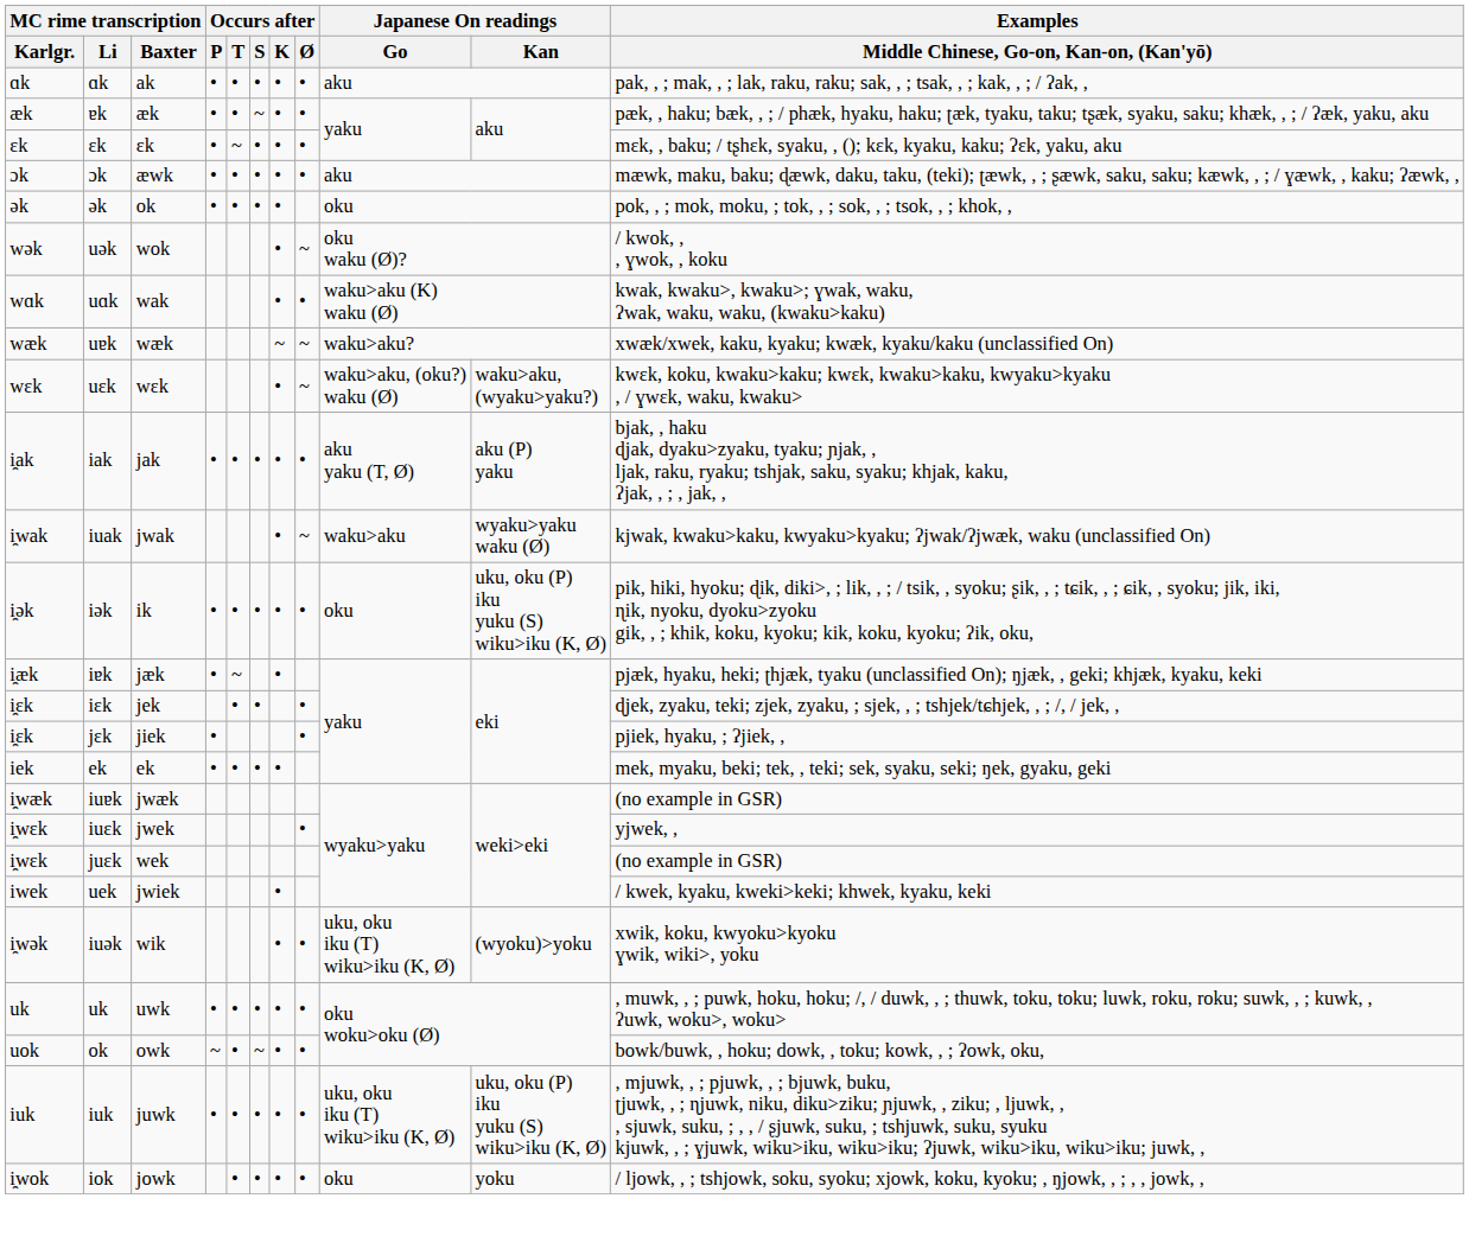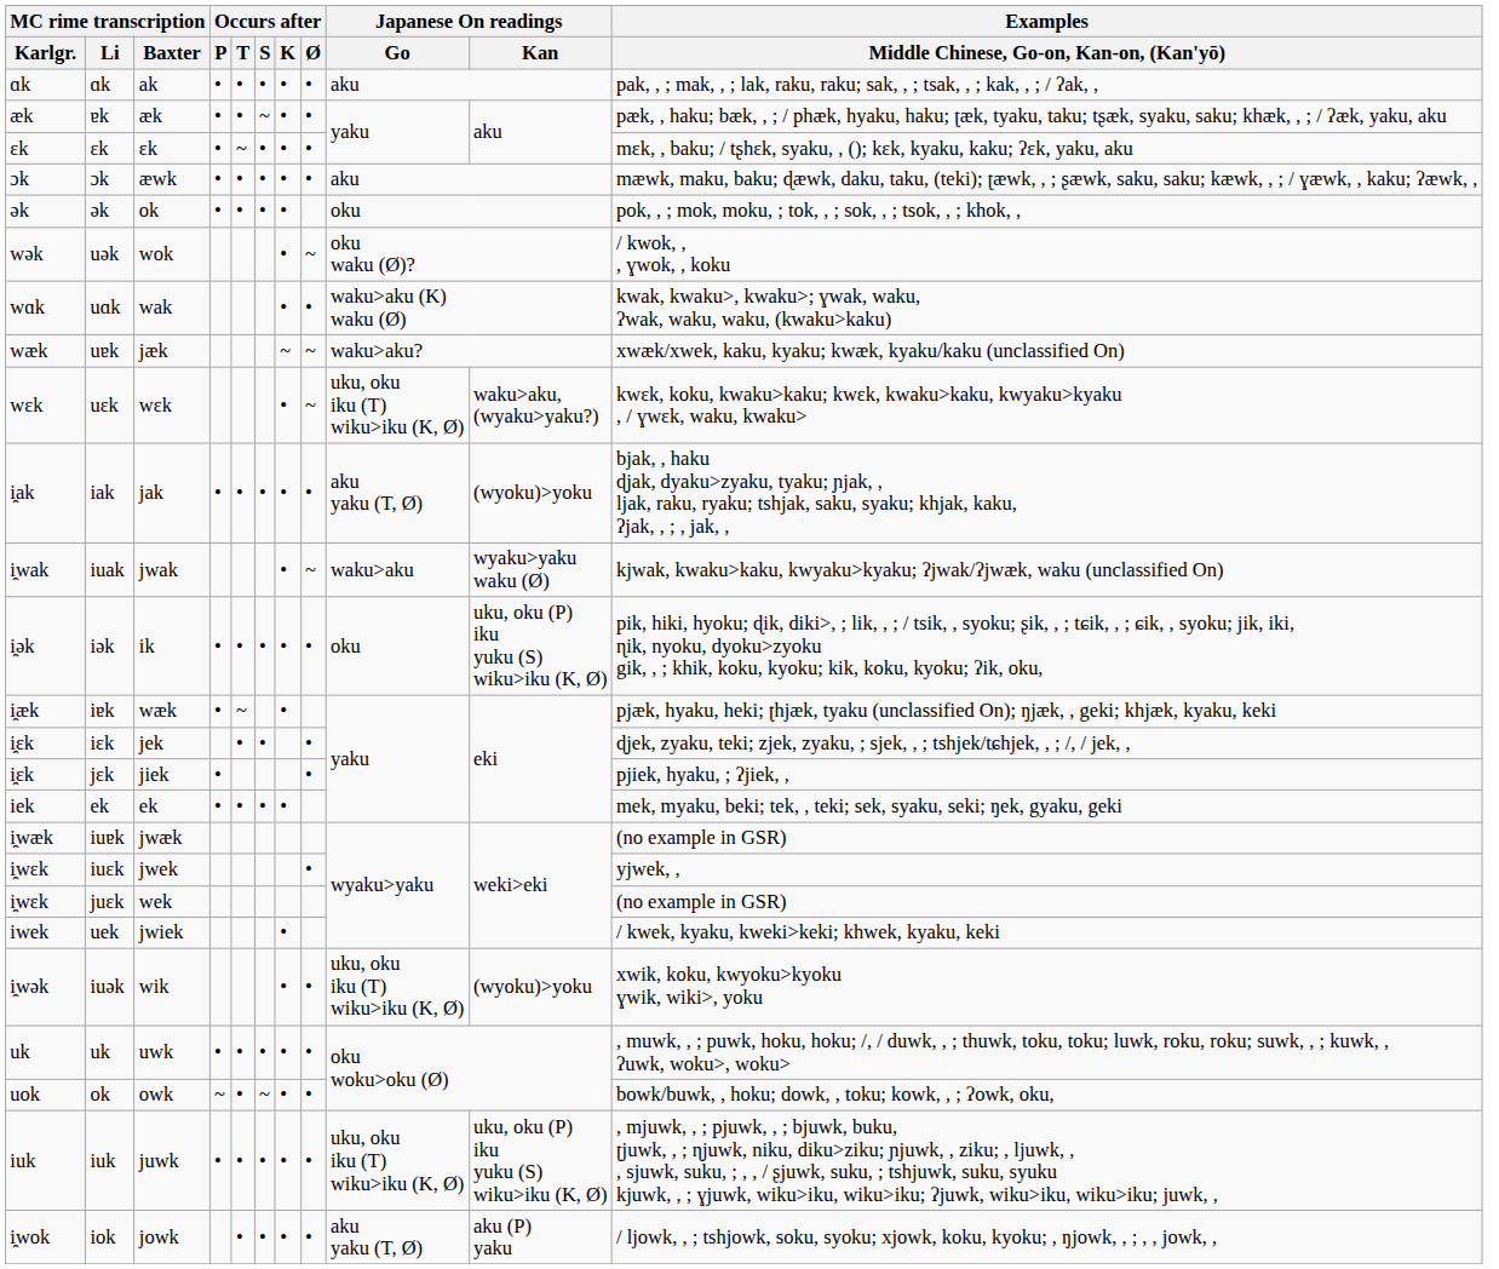 <table class="wikitable defaultcenter">
 <tr>
 <th colspan="3">MC rime transcription</th>
 <th colspan="5">Occurs after</th>
 <th colspan="2">Japanese On readings</th>
 <th>Examples</th>
 </tr>
 <tr>
 <th>Karlgr.</th>
 <th>Li</th>
 <th>Baxter</th>
 <th>P</th>
 <th>T</th>
 <th>S</th>
 <th>K</th>
 <th>Ø</th>
 <th>Go</th>
 <th>Kan</th>
 <th>Middle Chinese, Go-on, Kan-on, (Kan'yō)</th>
 </tr>
 <tr>
 <td>ɑk</td>
 <td>ɑk</td>
 <td>ak</td>
 <td>•</td>
 <td>•</td>
 <td>•</td>
 <td>•</td>
 <td>•</td>
 <td colspan="2">aku</td>
 <td style="text-align: left;"> pak, , ;  mak, , ;  lak, raku, raku;  sak, , ;  tsak, , ;  kak, , ; / ʔak, , </td>
 </tr>
 <tr>
 <td>æk</td>
 <td>ɐk</td>
 <td>æk</td>
 <td>•</td>
 <td>•</td>
 <td>~</td>
 <td>•</td>
 <td>•</td>
 <td rowspan="2">yaku</td>
 <td rowspan="2">aku</td>
 <td style="text-align: left;"> pæk, , haku;  bæk, , ; / phæk, hyaku, haku;  ʈæk, tyaku, taku;  tʂæk, syaku, saku;  khæk, , ; / ʔæk, yaku, aku</td>
 </tr>
 <tr>
 <td>ɛk</td>
 <td>ɛk</td>
 <td>ɛk</td>
 <td>•</td>
 <td>~</td>
 <td>•</td>
 <td>•</td>
 <td>•</td>
 <td style="text-align: left;"> mɛk, , baku; / tʂhɛk, syaku, , ();  kɛk, kyaku, kaku;  ʔɛk, yaku, aku</td>
 </tr>
 <tr>
 <td>ɔk</td>
 <td>ɔk</td>
 <td>æwk</td>
 <td>•</td>
 <td>•</td>
 <td>•</td>
 <td>•</td>
 <td>•</td>
 <td colspan="2">aku</td>
 <td style="text-align: left;"> mæwk, maku, baku;  ɖæwk, daku, taku, (teki);  ʈæwk, , ;  ʂæwk, saku, saku;  kæwk, , ; / ɣæwk, , kaku;  ʔæwk, , </td>
 </tr>
 <tr>
 <td>ǝk</td>
 <td>ǝk</td>
 <td>ok</td>
 <td>•</td>
 <td>•</td>
 <td>•</td>
 <td>•</td>
 <td></td>
 <td colspan="2">oku</td>
 <td style="text-align: left;"> pok, , ;  mok, moku, ;  tok, , ;  sok, , ;  tsok, , ;  khok, , </td>
 </tr>
 <tr>
 <td>wǝk</td>
 <td>uǝk</td>
 <td>wok</td>
 <td></td>
 <td></td>
 <td></td>
 <td>•</td>
 <td>~</td>
 <td colspan="2">oku<br>waku (Ø)?</td>
 <td style="text-align: left;">/ kwok, , <br>,  ɣwok, , koku</td>
 </tr>
 <tr>
 <td>wɑk</td>
 <td>uɑk</td>
 <td>wak</td>
 <td></td>
 <td></td>
 <td></td>
 <td>•</td>
 <td>•</td>
 <td colspan="2">waku>aku (K)<br>waku (Ø)</td>
 <td style="text-align: left;"> kwak, kwaku>, kwaku>;  ɣwak, waku, <br> ʔwak, waku, waku, (kwaku>kaku)</td>
 </tr>
 <tr>
 <td>wæk</td>
 <td>uɐk</td>
-<td>wæk</td>
+<td>jæk</td>
 <td></td>
 <td></td>
 <td></td>
 <td>~</td>
 <td>~</td>
 <td colspan="2">waku>aku?</td>
 <td style="text-align: left;"> xwæk/xwek, kaku, kyaku;  kwæk, kyaku/kaku (unclassified On)</td>
 </tr>
 <tr>
 <td>wɛk</td>
 <td>uɛk</td>
 <td>wɛk</td>
 <td></td>
 <td></td>
 <td></td>
 <td>•</td>
 <td>~</td>
-<td>waku>aku, (oku?)<br>waku (Ø)</td>
+<td>uku, oku<br>iku (T)<br>wiku>iku (K, Ø)</td>
 <td>waku>aku,<br>(wyaku>yaku?)</td>
 <td style="text-align: left;"> kwɛk, koku, kwaku>kaku;  kwɛk, kwaku>kaku, kwyaku>kyaku<br>, / ɣwɛk, waku, kwaku></td>
 </tr>
 <tr>
 <td>i̯ak</td>
 <td>iak</td>
 <td>jak</td>
 <td>•</td>
 <td>•</td>
 <td>•</td>
 <td>•</td>
 <td>•</td>
 <td>aku<br>yaku (T, Ø)</td>
-<td>aku (P)<br>yaku</td>
+<td>(wyoku)>yoku</td>
 <td style="text-align: left;"> bjak, , haku<br> ɖjak, dyaku>zyaku, tyaku;  ɲjak, , <br> ljak, raku, ryaku;  tshjak, saku, syaku;  khjak, kaku, <br> ʔjak, , ; ,  jak, , </td>
 </tr>
 <tr>
 <td>i̯wak</td>
 <td>iuak</td>
 <td>jwak</td>
 <td></td>
 <td></td>
 <td></td>
 <td>•</td>
 <td>~</td>
 <td>waku>aku</td>
 <td>wyaku>yaku<br>waku (Ø)</td>
 <td style="text-align: left;"> kjwak, kwaku>kaku, kwyaku>kyaku;  ʔjwak/ʔjwæk, waku (unclassified On)</td>
 </tr>
 <tr>
 <td>i̯ǝk</td>
 <td>iǝk</td>
 <td>ik</td>
 <td>•</td>
 <td>•</td>
 <td>•</td>
 <td>•</td>
 <td>•</td>
 <td>oku</td>
 <td>uku, oku (P)<br>iku<br>yuku (S)<br>wiku>iku (K, Ø)</td>
 <td style="text-align: left;"> pik, hiki, hyoku;  ɖik, diki>, ;  lik, , ; / tsik, , syoku;  ʂik, , ;  tɕik, , ;  ɕik, , syoku;  jik, iki, <br> ɳik, nyoku, dyoku>zyoku<br> gik, , ;  khik, koku, kyoku;  kik, koku, kyoku;  ʔik, oku, </td>
 </tr>
 <tr>
 <td>i̯æk</td>
 <td>iɐk</td>
-<td>jæk</td>
+<td>wæk</td>
 <td>•</td>
 <td>~</td>
 <td></td>
 <td>•</td>
 <td></td>
 <td rowspan="4">yaku</td>
 <td rowspan="4">eki</td>
 <td style="text-align: left;"> pjæk, hyaku, heki;  ʈhjæk, tyaku (unclassified On);  ŋjæk, , geki;  khjæk, kyaku, keki</td>
 </tr>
 <tr>
 <td>i̯ɛk</td>
 <td>iɛk</td>
 <td>jek</td>
 <td></td>
 <td>•</td>
 <td>•</td>
 <td></td>
 <td>•</td>
 <td style="text-align: left;"> ɖjek, zyaku, teki;  zjek, zyaku, ;  sjek, , ;  tshjek/tɕhjek, , ; /, / jek, , </td>
 </tr>
 <tr>
 <td>i̯ɛk</td>
 <td>jɛk</td>
 <td>jiek</td>
 <td>•</td>
 <td></td>
 <td></td>
 <td></td>
 <td>•</td>
 <td style="text-align: left;"> pjiek, hyaku, ;  ʔjiek, , </td>
 </tr>
 <tr>
 <td>iek</td>
 <td>ek</td>
 <td>ek</td>
 <td>•</td>
 <td>•</td>
 <td>•</td>
 <td>•</td>
 <td></td>
 <td style="text-align: left;"> mek, myaku, beki;  tek, , teki;  sek, syaku, seki;  ŋek, gyaku, geki</td>
 </tr>
 <tr>
 <td>i̯wæk</td>
 <td>iuɐk</td>
 <td>jwæk</td>
 <td></td>
 <td></td>
 <td></td>
 <td></td>
 <td></td>
 <td rowspan="4">wyaku>yaku</td>
 <td rowspan="4">weki>eki</td>
 <td style="text-align: left;">(no example in GSR)</td>
 </tr>
 <tr>
 <td>i̯wɛk</td>
 <td>iuɛk</td>
 <td>jwek</td>
 <td></td>
 <td></td>
 <td></td>
 <td></td>
 <td>•</td>
 <td style="text-align: left;"> yjwek, , </td>
 </tr>
 <tr>
 <td>i̯wɛk</td>
 <td>juɛk</td>
 <td>wek</td>
 <td></td>
 <td></td>
 <td></td>
 <td></td>
 <td></td>
 <td style="text-align: left;">(no example in GSR)</td>
 </tr>
 <tr>
 <td>iwek</td>
 <td>uek</td>
 <td>jwiek</td>
 <td></td>
 <td></td>
 <td></td>
 <td>•</td>
 <td></td>
 <td style="text-align: left;">/ kwek, kyaku, kweki>keki;  khwek, kyaku, keki</td>
 </tr>
 <tr>
 <td>i̯wǝk</td>
 <td>iuǝk</td>
 <td>wik</td>
 <td></td>
 <td></td>
 <td></td>
 <td>•</td>
 <td>•</td>
 <td>uku, oku<br>iku (T)<br>wiku>iku (K, Ø)</td>
 <td>(wyoku)>yoku</td>
 <td style="text-align: left;"> xwik, koku, kwyoku>kyoku<br> ɣwik, wiki>, yoku</td>
 </tr>
 <tr>
 <td>uk</td>
 <td>uk</td>
 <td>uwk</td>
 <td>•</td>
 <td>•</td>
 <td>•</td>
 <td>•</td>
 <td>•</td>
 <td colspan="2" rowspan="2">oku<br>woku>oku (Ø)</td>
 <td style="text-align: left;">,  muwk, , ;  puwk, hoku, hoku; /, / duwk, , ;  thuwk, toku, toku;  luwk, roku, roku;  suwk, , ;  kuwk, , <br> ʔuwk, woku>, woku></td>
 </tr>
 <tr>
 <td>uok</td>
 <td>ok</td>
 <td>owk</td>
 <td>~</td>
 <td>•</td>
 <td>~</td>
 <td>•</td>
 <td>•</td>
 <td style="text-align: left;"> bowk/buwk, , hoku;  dowk, , toku;  kowk, , ;  ʔowk, oku, </td>
 </tr>
 <tr>
 <td>iuk</td>
 <td>iuk</td>
 <td>juwk</td>
 <td>•</td>
 <td>•</td>
 <td>•</td>
 <td>•</td>
 <td>•</td>
 <td>uku, oku<br>iku (T)<br>wiku>iku (K, Ø)</td>
 <td>uku, oku (P)<br>iku<br>yuku (S)<br>wiku>iku (K, Ø)</td>
 <td style="text-align: left;">,  mjuwk, , ;  pjuwk, , ;  bjuwk, buku, <br> ʈjuwk, , ;  ɳjuwk, niku, diku>ziku;  ɲjuwk, , ziku; ,  ljuwk, , <br>,  sjuwk, suku, ; , , / ʂjuwk, suku, ;  tshjuwk, suku, syuku<br> kjuwk, , ;  ɣjuwk, wiku>iku, wiku>iku;  ʔjuwk, wiku>iku, wiku>iku;  juwk, , </td>
 </tr>
 <tr>
 <td>i̯wok</td>
 <td>iok</td>
 <td>jowk</td>
 <td></td>
 <td>•</td>
 <td>•</td>
 <td>•</td>
 <td>•</td>
-<td>oku</td>
-<td>yoku</td>
+<td>aku<br>yaku (T, Ø)</td>
+<td>aku (P)<br>yaku</td>
 <td style="text-align: left;">/ ljowk, , ;  tshjowk, soku, syoku;  xjowk, koku, kyoku; ,  ŋjowk, , ; , ,  jowk, , </td>
 </tr>
 </table>
